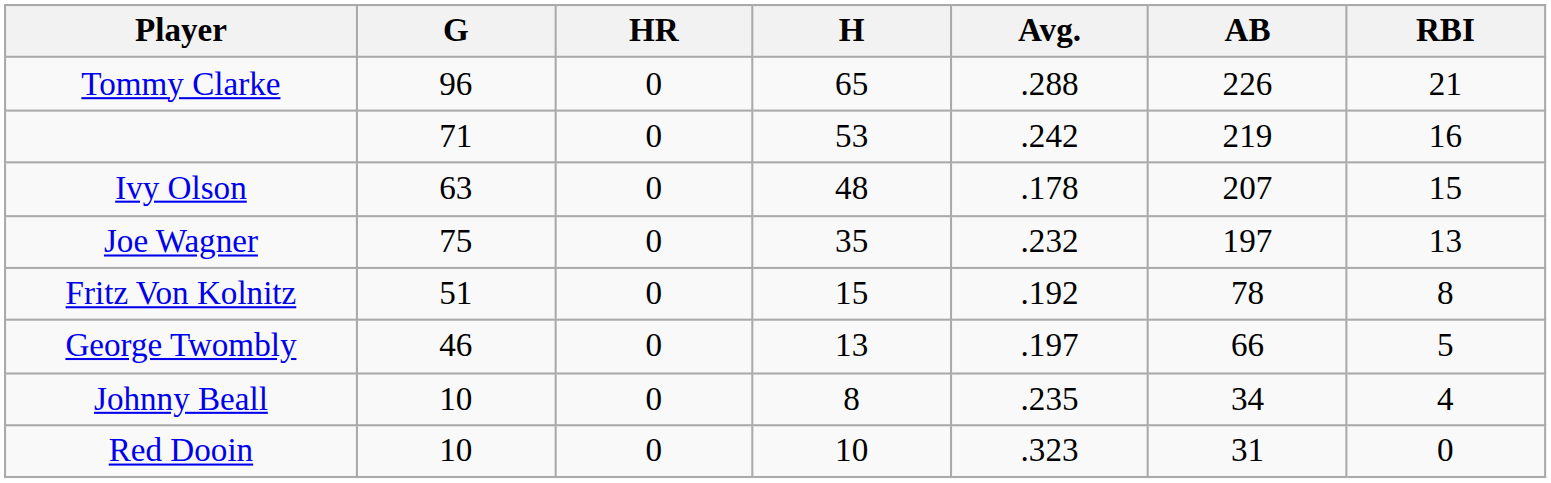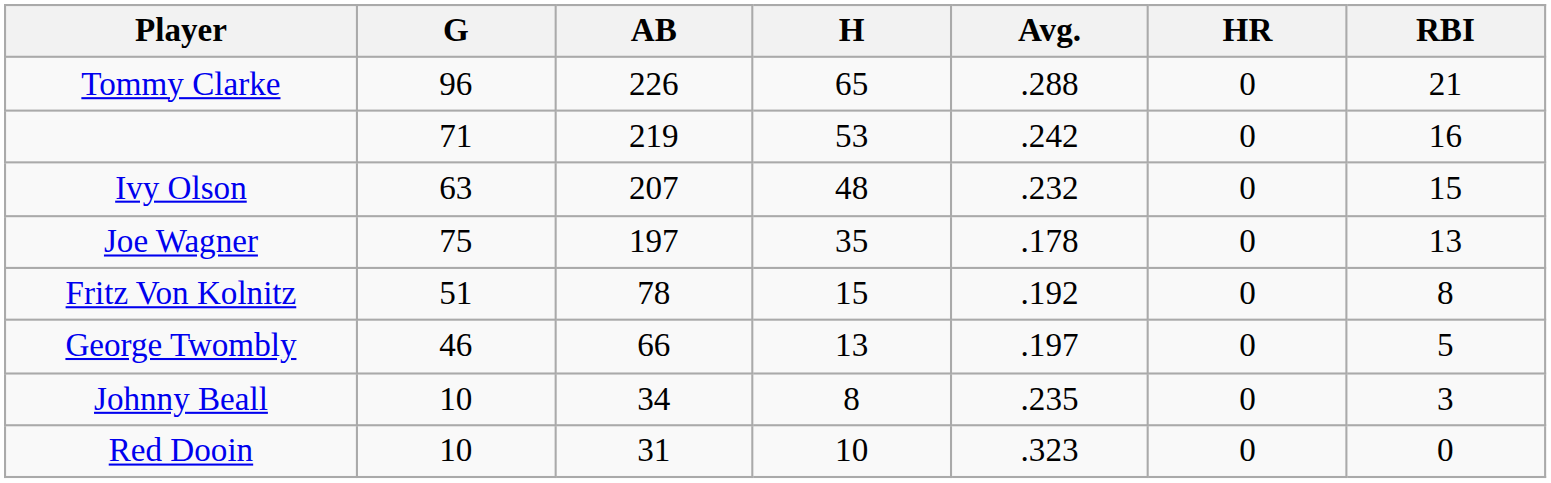 <table class="wikitable sortable">
 <tr>
 <th bgcolor="#DDDDFF" width="16%">Player</th>
 <th bgcolor="#DDDDFF" width="9%">G</th>
-<th bgcolor="#DDDDFF" width="9%">HR</th>
+<th bgcolor="#DDDDFF" width="9%">AB</th>
 <th bgcolor="#DDDDFF" width="9%">H</th>
 <th bgcolor="#DDDDFF" width="9%">Avg.</th>
-<th bgcolor="#DDDDFF" width="9%">AB</th>
+<th bgcolor="#DDDDFF" width="9%">HR</th>
 <th bgcolor="#DDDDFF" width="9%">RBI</th>
 </tr>
 <tr align="center">
 <td><a href='#'>Tommy Clarke</a></td>
 <td>96</td>
-<td>0</td>
+<td>226</td>
 <td>65</td>
 <td>.288</td>
-<td>226</td>
+<td>0</td>
 <td>21</td>
 </tr>
 <tr align=center>
 <td></td>
 <td>71</td>
-<td>0</td>
+<td>219</td>
 <td>53</td>
 <td>.242</td>
-<td>219</td>
+<td>0</td>
 <td>16</td>
 </tr>
 <tr align="center">
 <td><a href='#'>Ivy Olson</a></td>
 <td>63</td>
+<td>207</td>
+<td>48</td>
+<td>.232</td>
 <td>0</td>
-<td>48</td>
-<td>.178</td>
-<td>207</td>
 <td>15</td>
 </tr>
 <tr align=center>
 <td><a href='#'>Joe Wagner</a></td>
 <td>75</td>
+<td>197</td>
+<td>35</td>
+<td>.178</td>
 <td>0</td>
-<td>35</td>
-<td>.232</td>
-<td>197</td>
 <td>13</td>
 </tr>
 <tr align=center>
 <td><a href='#'>Fritz Von Kolnitz</a></td>
 <td>51</td>
-<td>0</td>
+<td>78</td>
 <td>15</td>
 <td>.192</td>
-<td>78</td>
+<td>0</td>
 <td>8</td>
 </tr>
 <tr align=center>
 <td><a href='#'>George Twombly</a></td>
 <td>46</td>
-<td>0</td>
+<td>66</td>
 <td>13</td>
 <td>.197</td>
-<td>66</td>
+<td>0</td>
 <td>5</td>
 </tr>
 <tr align=center>
 <td><a href='#'>Johnny Beall</a></td>
 <td>10</td>
-<td>0</td>
+<td>34</td>
 <td>8</td>
 <td>.235</td>
-<td>34</td>
-<td>4</td>
+<td>0</td>
+<td>3</td>
 </tr>
 <tr align=center>
 <td><a href='#'>Red Dooin</a></td>
 <td>10</td>
-<td>0</td>
+<td>31</td>
 <td>10</td>
 <td>.323</td>
-<td>31</td>
+<td>0</td>
 <td>0</td>
 </tr>
 </table>
